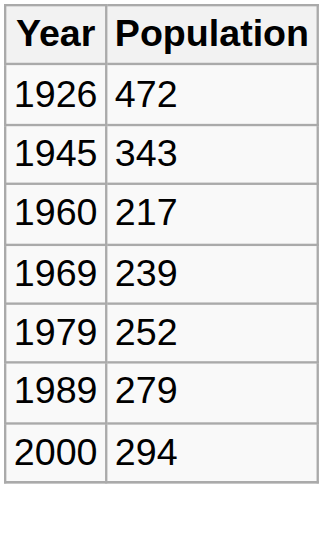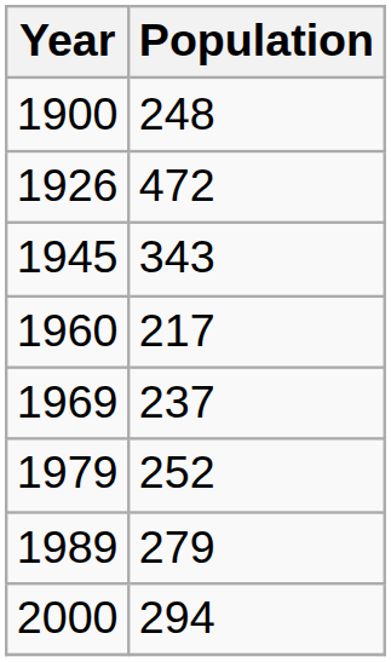 <table class=wikitable>
 <tr>
 <th>Year</th>
 <th>Population</th>
+</tr>
+<tr -->
+<td>1900</td>
+<td>248</td>
 </tr>
 <tr>
 <td>1926</td>
 <td>472</td>
 </tr>
 <tr>
 <td>1945</td>
 <td>343</td>
 </tr>
 <tr>
 <td>1960</td>
 <td>217</td>
 </tr>
 <tr>
 <td>1969</td>
-<td>239</td>
+<td>237</td>
 </tr>
 <tr>
 <td>1979</td>
 <td>252</td>
 </tr>
 <tr>
 <td>1989</td>
 <td>279</td>
 </tr>
 <tr>
 <td>2000</td>
 <td>294 </td>
 </tr>
 <tr>
 </tr>
 </table>
